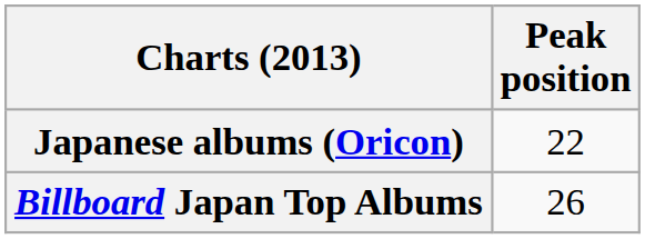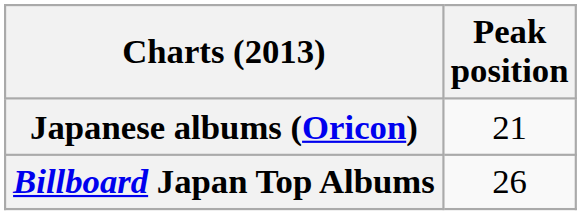 <table class="wikitable sortable plainrowheaders">
 <tr>
 <th>Charts (2013)</th>
 <th>Peak<br>position</th>
 </tr>
 <tr>
 <th scope="row">Japanese albums (<a href='#'>Oricon</a>)</th>
-<td align="center">22</td>
+<td align="center">21</td>
 </tr>
 <tr>
 <th scope="row"><a href='#'><em>Billboard</em></a> Japan Top Albums</th>
 <td align="center">26</td>
 </tr>
 </table>
